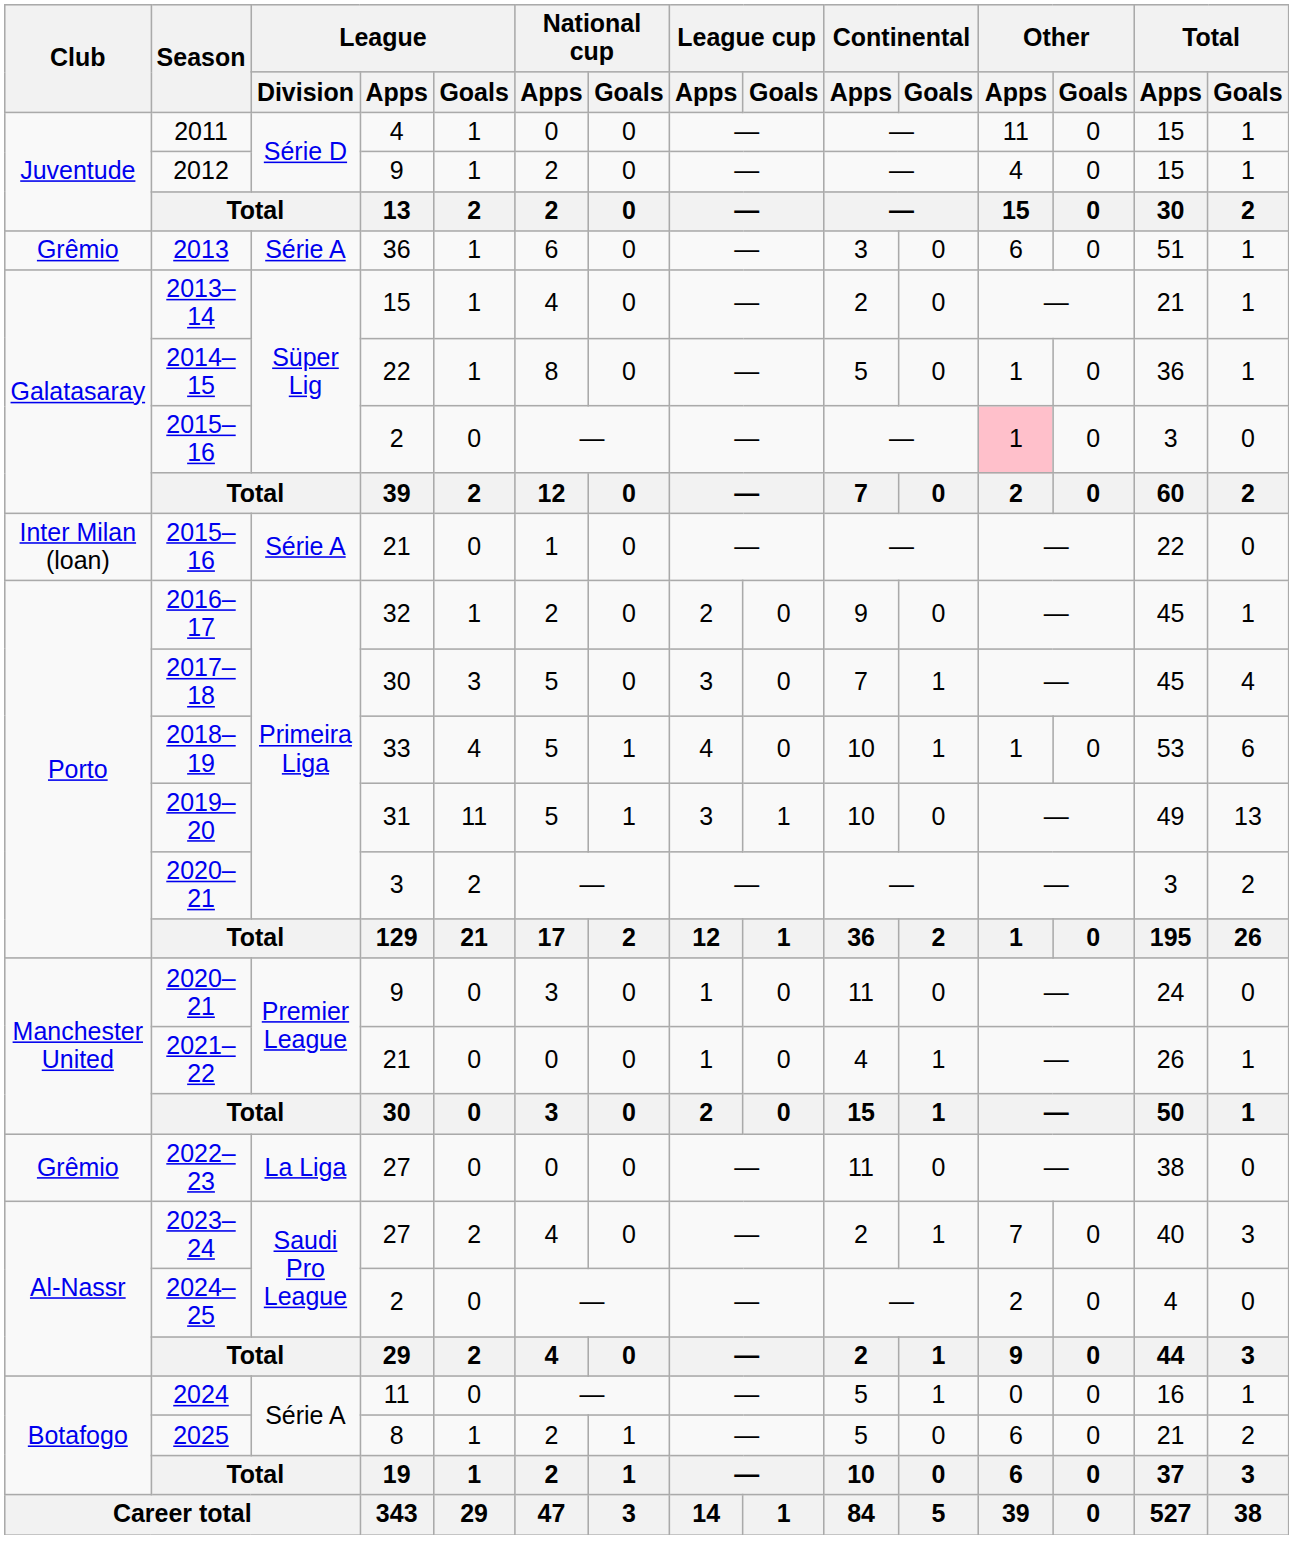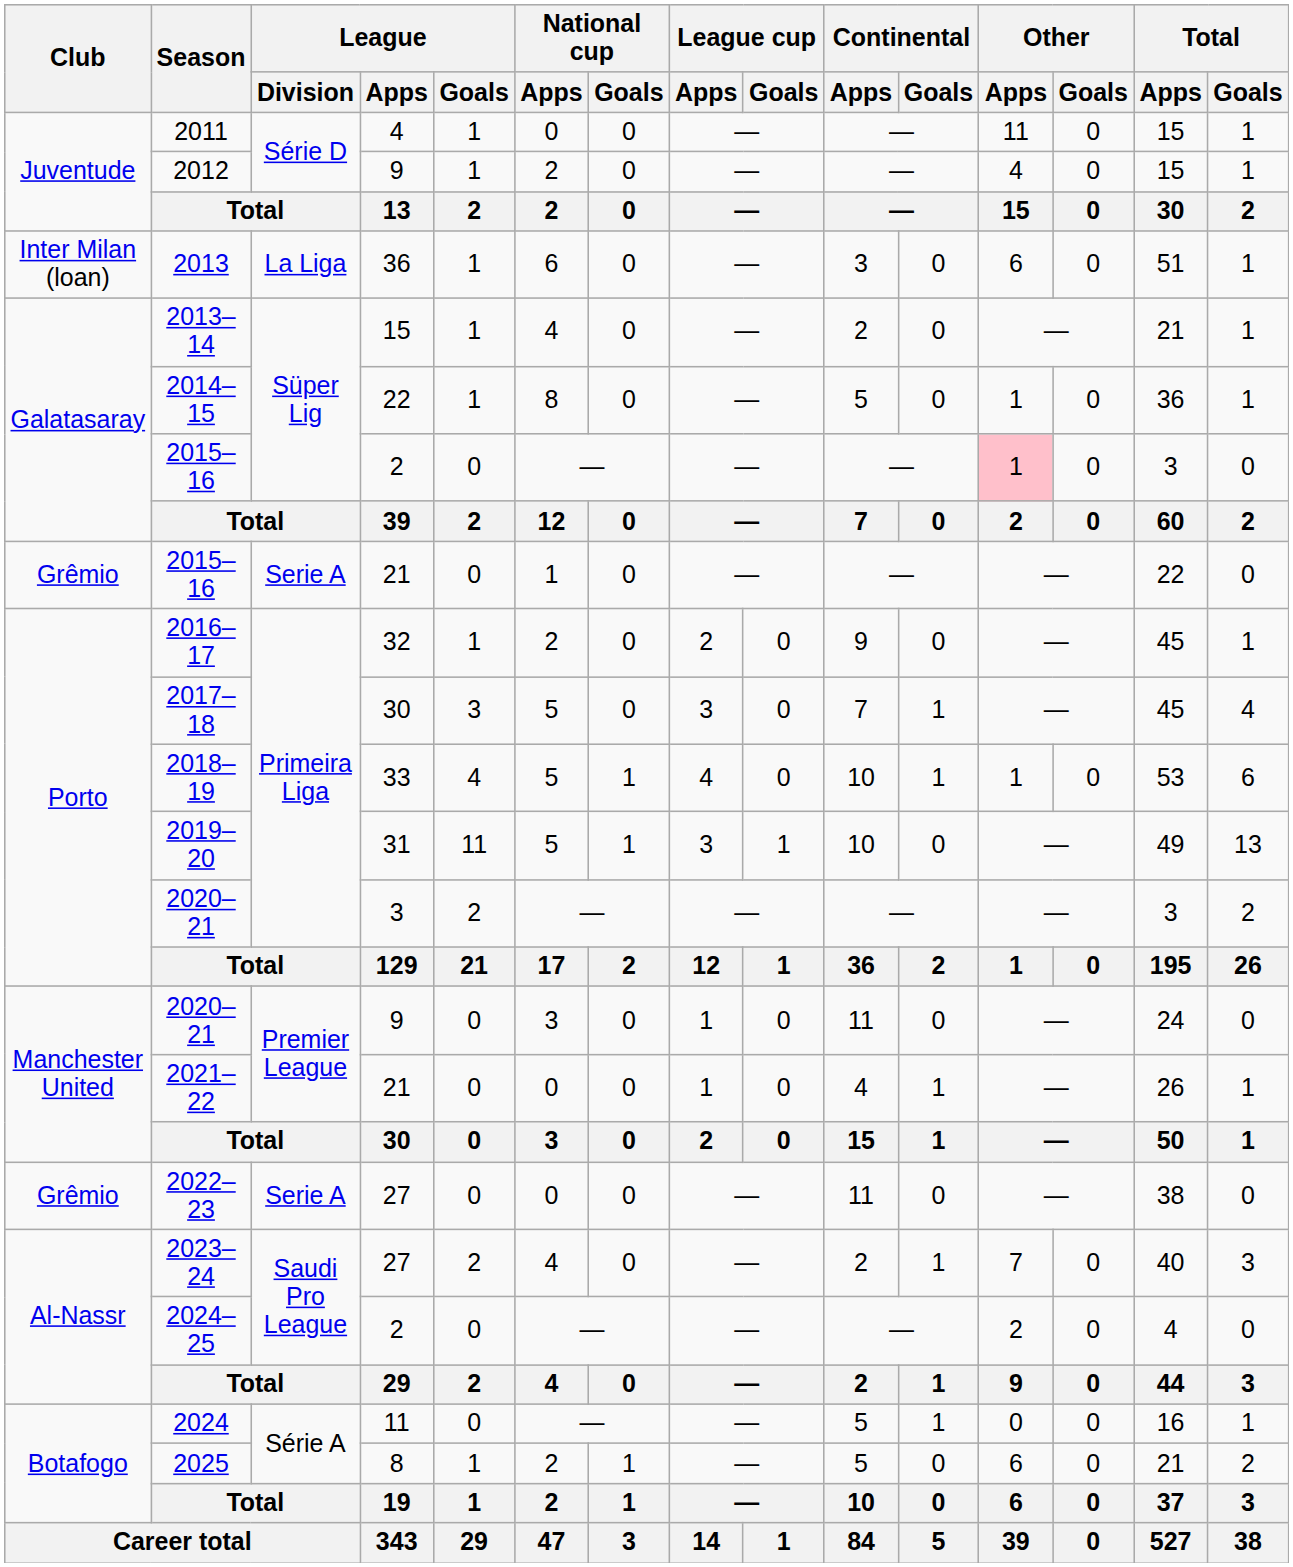 <table class="wikitable" style="text-align:center">
 <tr>
 <th rowspan="2">Club</th>
 <th rowspan="2">Season</th>
 <th colspan="3">League</th>
 <th colspan="2">National cup</th>
 <th colspan="2">League cup</th>
 <th colspan="2">Continental</th>
 <th colspan="2">Other</th>
 <th colspan="2">Total</th>
 </tr>
 <tr>
 <th>Division</th>
 <th>Apps</th>
 <th>Goals</th>
 <th>Apps</th>
 <th>Goals</th>
 <th>Apps</th>
 <th>Goals</th>
 <th>Apps</th>
 <th>Goals</th>
 <th>Apps</th>
 <th>Goals</th>
 <th>Apps</th>
 <th>Goals</th>
 </tr>
 <tr>
 <td rowspan="3"><a href='#'>Juventude</a></td>
 <td>2011</td>
 <td rowspan="2"><a href='#'>Série D</a></td>
 <td>4</td>
 <td>1</td>
 <td>0</td>
 <td>0</td>
 <td colspan="2">—</td>
 <td colspan="2">—</td>
 <td>11</td>
 <td>0</td>
 <td>15</td>
 <td>1</td>
 </tr>
 <tr>
 <td>2012</td>
 <td>9</td>
 <td>1</td>
 <td>2</td>
 <td>0</td>
 <td colspan="2">—</td>
 <td colspan="2">—</td>
 <td>4</td>
 <td>0</td>
 <td>15</td>
 <td>1</td>
 </tr>
 <tr>
 <th colspan="2">Total</th>
 <th>13</th>
 <th>2</th>
 <th>2</th>
 <th>0</th>
 <th colspan="2">—</th>
 <th colspan="2">—</th>
 <th>15</th>
 <th>0</th>
 <th>30</th>
 <th>2</th>
 </tr>
 <tr>
-<td><a href='#'>Grêmio</a></td>
+<td><a href='#'>Inter Milan</a> (loan)</td>
 <td><a href='#'>2013</a></td>
-<td><a href='#'>Série A</a></td>
+<td><a href='#'>La Liga</a></td>
 <td>36</td>
 <td>1</td>
 <td>6</td>
 <td>0</td>
 <td colspan="2">—</td>
 <td>3</td>
 <td>0</td>
 <td>6</td>
 <td>0</td>
 <td>51</td>
 <td>1</td>
 </tr>
 <tr>
 <td rowspan="4"><a href='#'>Galatasaray</a></td>
 <td><a href='#'>2013–14</a></td>
 <td rowspan="3"><a href='#'>Süper Lig</a></td>
 <td>15</td>
 <td>1</td>
 <td>4</td>
 <td>0</td>
 <td colspan="2">—</td>
 <td>2</td>
 <td>0</td>
 <td colspan="2">—</td>
 <td>21</td>
 <td>1</td>
 </tr>
 <tr>
 <td><a href='#'>2014–15</a></td>
 <td>22</td>
 <td>1</td>
 <td>8</td>
 <td>0</td>
 <td colspan="2">—</td>
 <td>5</td>
 <td>0</td>
 <td>1</td>
 <td>0</td>
 <td>36</td>
 <td>1</td>
 </tr>
 <tr>
 <td><a href='#'>2015–16</a></td>
 <td>2</td>
 <td>0</td>
 <td colspan="2">—</td>
 <td colspan="2">—</td>
 <td colspan="2">—</td>
 <td style="background: pink;">1</td>
 <td>0</td>
 <td>3</td>
 <td>0</td>
 </tr>
 <tr>
 <th colspan="2">Total</th>
 <th>39</th>
 <th>2</th>
 <th>12</th>
 <th>0</th>
 <th colspan="2">—</th>
 <th>7</th>
 <th>0</th>
 <th>2</th>
 <th>0</th>
 <th>60</th>
 <th>2</th>
 </tr>
 <tr>
-<td><a href='#'>Inter Milan</a> (loan)</td>
+<td><a href='#'>Grêmio</a></td>
 <td><a href='#'>2015–16</a></td>
-<td><a href='#'>Série A</a></td>
+<td><a href='#'>Serie A</a></td>
 <td>21</td>
 <td>0</td>
 <td>1</td>
 <td>0</td>
 <td colspan="2">—</td>
 <td colspan="2">—</td>
 <td colspan="2">—</td>
 <td>22</td>
 <td>0</td>
 </tr>
 <tr>
 <td rowspan="6"><a href='#'>Porto</a></td>
 <td><a href='#'>2016–17</a></td>
 <td rowspan="5"><a href='#'>Primeira Liga</a></td>
 <td>32</td>
 <td>1</td>
 <td>2</td>
 <td>0</td>
 <td>2</td>
 <td>0</td>
 <td>9</td>
 <td>0</td>
 <td colspan="2">—</td>
 <td>45</td>
 <td>1</td>
 </tr>
 <tr>
 <td><a href='#'>2017–18</a></td>
 <td>30</td>
 <td>3</td>
 <td>5</td>
 <td>0</td>
 <td>3</td>
 <td>0</td>
 <td>7</td>
 <td>1</td>
 <td colspan="2">—</td>
 <td>45</td>
 <td>4</td>
 </tr>
 <tr>
 <td><a href='#'>2018–19</a></td>
 <td>33</td>
 <td>4</td>
 <td>5</td>
 <td>1</td>
 <td>4</td>
 <td>0</td>
 <td>10</td>
 <td>1</td>
 <td>1</td>
 <td>0</td>
 <td>53</td>
 <td>6</td>
 </tr>
 <tr>
 <td><a href='#'>2019–20</a></td>
 <td>31</td>
 <td>11</td>
 <td>5</td>
 <td>1</td>
 <td>3</td>
 <td>1</td>
 <td>10</td>
 <td>0</td>
 <td colspan="2">—</td>
 <td>49</td>
 <td>13</td>
 </tr>
 <tr>
 <td><a href='#'>2020–21</a></td>
 <td>3</td>
 <td>2</td>
 <td colspan="2">—</td>
 <td colspan="2">—</td>
 <td colspan="2">—</td>
 <td colspan="2">—</td>
 <td>3</td>
 <td>2</td>
 </tr>
 <tr>
 <th colspan="2">Total</th>
 <th>129</th>
 <th>21</th>
 <th>17</th>
 <th>2</th>
 <th>12</th>
 <th>1</th>
 <th>36</th>
 <th>2</th>
 <th>1</th>
 <th>0</th>
 <th>195</th>
 <th>26</th>
 </tr>
 <tr>
 <td rowspan="3"><a href='#'>Manchester United</a></td>
 <td><a href='#'>2020–21</a></td>
 <td rowspan="2"><a href='#'>Premier League</a></td>
 <td>9</td>
 <td>0</td>
 <td>3</td>
 <td>0</td>
 <td>1</td>
 <td>0</td>
 <td>11</td>
 <td>0</td>
 <td colspan="2">—</td>
 <td>24</td>
 <td>0</td>
 </tr>
 <tr>
 <td><a href='#'>2021–22</a></td>
 <td>21</td>
 <td>0</td>
 <td>0</td>
 <td>0</td>
 <td>1</td>
 <td>0</td>
 <td>4</td>
 <td>1</td>
 <td colspan="2">—</td>
 <td>26</td>
 <td>1</td>
 </tr>
 <tr>
 <th colspan="2">Total</th>
 <th>30</th>
 <th>0</th>
 <th>3</th>
 <th>0</th>
 <th>2</th>
 <th>0</th>
 <th>15</th>
 <th>1</th>
 <th colspan="2">—</th>
 <th>50</th>
 <th>1</th>
 </tr>
 <tr>
 <td><a href='#'>Grêmio</a></td>
 <td><a href='#'>2022–23</a></td>
-<td><a href='#'>La Liga</a></td>
+<td><a href='#'>Serie A</a></td>
 <td>27</td>
 <td>0</td>
 <td>0</td>
 <td>0</td>
 <td colspan="2">—</td>
 <td>11</td>
 <td>0</td>
 <td colspan="2">—</td>
 <td>38</td>
 <td>0</td>
 </tr>
 <tr>
 <td rowspan="3"><a href='#'>Al-Nassr</a></td>
 <td><a href='#'>2023–24</a></td>
 <td rowspan="2"><a href='#'>Saudi Pro League</a></td>
 <td>27</td>
 <td>2</td>
 <td>4</td>
 <td>0</td>
 <td colspan="2">—</td>
 <td>2</td>
 <td>1</td>
 <td>7</td>
 <td>0</td>
 <td>40</td>
 <td>3</td>
 </tr>
 <tr>
 <td><a href='#'>2024–25</a></td>
 <td>2</td>
 <td>0</td>
 <td colspan="2">—</td>
 <td colspan="2">—</td>
 <td colspan="2">—</td>
 <td>2</td>
 <td>0</td>
 <td>4</td>
 <td>0</td>
 </tr>
 <tr>
 <th colspan="2">Total</th>
 <th>29</th>
 <th>2</th>
 <th>4</th>
 <th>0</th>
 <th colspan="2">—</th>
 <th>2</th>
 <th>1</th>
 <th>9</th>
 <th>0</th>
 <th>44</th>
 <th>3</th>
 </tr>
 <tr>
 <td rowspan="3"><a href='#'>Botafogo</a></td>
 <td><a href='#'>2024</a></td>
 <td rowspan="2">Série A</td>
 <td>11</td>
 <td>0</td>
 <td colspan="2">—</td>
 <td colspan="2">—</td>
 <td>5</td>
 <td>1</td>
 <td>0</td>
 <td>0</td>
 <td>16</td>
 <td>1</td>
 </tr>
 <tr>
 <td><a href='#'>2025</a></td>
 <td>8</td>
 <td>1</td>
 <td>2</td>
 <td>1</td>
 <td colspan="2">—</td>
 <td>5</td>
 <td>0</td>
 <td>6</td>
 <td>0</td>
 <td>21</td>
 <td>2</td>
 </tr>
 <tr>
 <th colspan="2">Total</th>
 <th>19</th>
 <th>1</th>
 <th>2</th>
 <th>1</th>
 <th colspan="2">—</th>
 <th>10</th>
 <th>0</th>
 <th>6</th>
 <th>0</th>
 <th>37</th>
 <th>3</th>
 </tr>
 <tr>
 <th colspan="3">Career total</th>
 <th>343</th>
 <th>29</th>
 <th>47</th>
 <th>3</th>
 <th>14</th>
 <th>1</th>
 <th>84</th>
 <th>5</th>
 <th>39</th>
 <th>0</th>
 <th>527</th>
 <th>38</th>
 </tr>
 </table>
